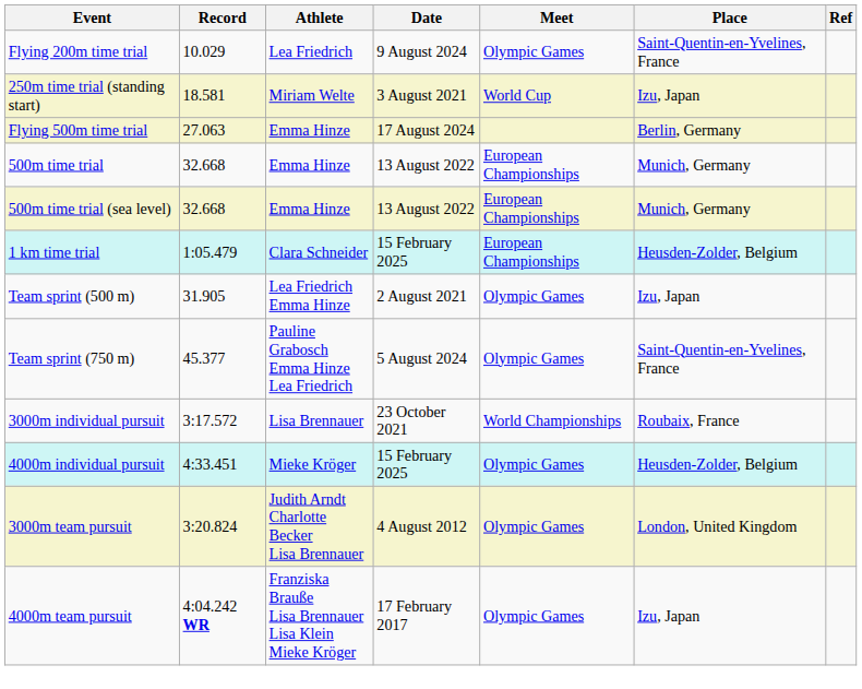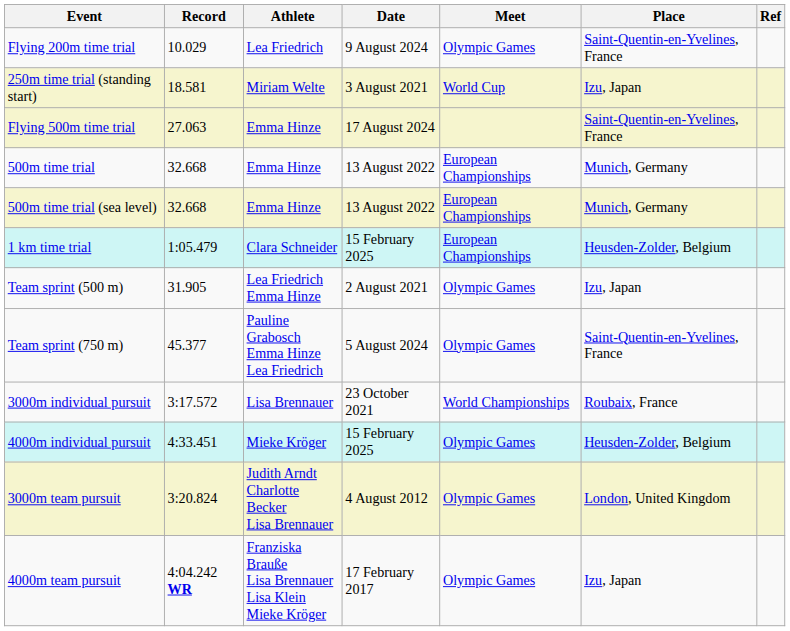 <table class="wikitable" style="font-size:95%; width: 95%;">
 <tr>
 <th>Event</th>
 <th>Record</th>
 <th>Athlete</th>
 <th>Date</th>
 <th>Meet</th>
 <th>Place</th>
 <th>Ref</th>
 </tr>
 <tr>
 <td><a href='#'>Flying 200m time trial</a></td>
 <td>10.029</td>
 <td><a href='#'>Lea Friedrich</a></td>
 <td>9 August 2024</td>
 <td><a href='#'>Olympic Games</a></td>
 <td><a href='#'>Saint-Quentin-en-Yvelines</a>, France</td>
 <td></td>
 </tr>
 <tr style="background:#f6F5CE;">
 <td><a href='#'>250m time trial</a> (standing start)</td>
 <td>18.581</td>
 <td><a href='#'>Miriam Welte</a></td>
 <td>3 August 2021</td>
 <td><a href='#'>World Cup</a></td>
 <td><a href='#'>Izu</a>, Japan</td>
 <td></td>
 </tr>
 <tr style="background:#f6F5CE;">
 <td><a href='#'>Flying 500m time trial</a></td>
 <td>27.063</td>
 <td><a href='#'>Emma Hinze</a></td>
 <td>17 August 2024</td>
 <td></td>
-<td><a href='#'>Berlin</a>, Germany</td>
+<td><a href='#'>Saint-Quentin-en-Yvelines</a>, France</td>
 <td></td>
 </tr>
 <tr>
 <td><a href='#'>500m time trial</a></td>
 <td>32.668</td>
 <td><a href='#'>Emma Hinze</a></td>
 <td>13 August 2022</td>
 <td><a href='#'>European Championships</a></td>
 <td><a href='#'>Munich</a>, Germany</td>
 <td></td>
 </tr>
 <tr style="background:#f6F5CE;">
 <td><a href='#'>500m time trial</a> (sea level)</td>
 <td>32.668</td>
 <td><a href='#'>Emma Hinze</a></td>
 <td>13 August 2022</td>
 <td><a href='#'>European Championships</a></td>
 <td><a href='#'>Munich</a>, Germany</td>
 <td></td>
 </tr>
 <tr style="background:#CEF6F5;">
 <td><a href='#'>1 km time trial</a></td>
 <td>1:05.479</td>
 <td><a href='#'>Clara Schneider</a></td>
 <td>15 February 2025</td>
 <td><a href='#'>European Championships</a></td>
 <td><a href='#'>Heusden-Zolder</a>, Belgium</td>
 <td></td>
 </tr>
 <tr>
 <td><a href='#'>Team sprint</a> (500 m)</td>
 <td>31.905</td>
 <td><a href='#'>Lea Friedrich</a><br><a href='#'>Emma Hinze</a></td>
 <td>2 August 2021</td>
 <td><a href='#'>Olympic Games</a></td>
 <td><a href='#'>Izu</a>, Japan</td>
 <td></td>
 </tr>
 <tr>
 <td><a href='#'>Team sprint</a> (750 m)</td>
 <td>45.377</td>
 <td><a href='#'>Pauline Grabosch</a><br><a href='#'>Emma Hinze</a><br><a href='#'>Lea Friedrich</a></td>
 <td>5 August 2024</td>
 <td><a href='#'>Olympic Games</a></td>
 <td><a href='#'>Saint-Quentin-en-Yvelines</a>, France</td>
 <td></td>
 </tr>
 <tr>
 <td><a href='#'>3000m individual pursuit</a></td>
 <td>3:17.572</td>
 <td><a href='#'>Lisa Brennauer</a></td>
 <td>23 October 2021</td>
 <td><a href='#'>World Championships</a></td>
 <td><a href='#'>Roubaix</a>, France</td>
 <td></td>
 </tr>
 <tr style="background:#CEF6F5;">
 <td><a href='#'>4000m individual pursuit</a></td>
 <td>4:33.451</td>
 <td><a href='#'>Mieke Kröger</a></td>
 <td>15 February 2025</td>
 <td><a href='#'>Olympic Games</a></td>
 <td><a href='#'>Heusden-Zolder</a>, Belgium</td>
 <td></td>
 </tr>
 <tr style="background:#f6F5CE;">
 <td><a href='#'>3000m team pursuit</a></td>
 <td>3:20.824</td>
 <td><a href='#'>Judith Arndt</a><br><a href='#'>Charlotte Becker</a><br><a href='#'>Lisa Brennauer</a></td>
 <td>4 August 2012</td>
 <td><a href='#'>Olympic Games</a></td>
 <td><a href='#'>London</a>, United Kingdom</td>
 <td></td>
 </tr>
 <tr>
 <td><a href='#'>4000m team pursuit</a></td>
 <td>4:04.242 <strong><a href='#'>WR</a></strong></td>
 <td><a href='#'>Franziska Brauße</a><br><a href='#'>Lisa Brennauer</a><br><a href='#'>Lisa Klein</a><br><a href='#'>Mieke Kröger</a></td>
 <td>17 February 2017</td>
 <td><a href='#'>Olympic Games</a></td>
 <td><a href='#'>Izu</a>, Japan</td>
 <td></td>
 </tr>
 </table>
